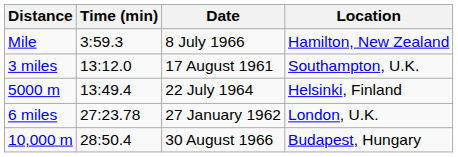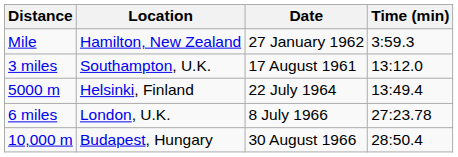 <table class="wikitable">
 <tr>
 <th>Distance</th>
+<th>Location</th>
+<th>Date</th>
 <th>Time (min)</th>
-<th>Date</th>
-<th>Location</th>
 </tr>
 <tr>
 <td><a href='#'>Mile</a></td>
+<td><a href='#'>Hamilton, New Zealand</a></td>
+<td>27 January 1962</td>
 <td>3:59.3</td>
-<td>8 July 1966</td>
-<td><a href='#'>Hamilton, New Zealand</a></td>
 </tr>
 <tr>
 <td><a href='#'>3 miles</a></td>
+<td><a href='#'>Southampton</a>, U.K.</td>
+<td>17 August 1961</td>
 <td>13:12.0</td>
-<td>17 August 1961</td>
-<td><a href='#'>Southampton</a>, U.K.</td>
 </tr>
 <tr>
 <td><a href='#'>5000 m</a></td>
+<td><a href='#'>Helsinki</a>, Finland</td>
+<td>22 July 1964</td>
 <td>13:49.4</td>
-<td>22 July 1964</td>
-<td><a href='#'>Helsinki</a>, Finland</td>
 </tr>
 <tr>
 <td><a href='#'>6 miles</a></td>
+<td><a href='#'>London</a>, U.K.</td>
+<td>8 July 1966</td>
 <td>27:23.78</td>
-<td>27 January 1962</td>
-<td><a href='#'>London</a>, U.K.</td>
 </tr>
 <tr>
 <td><a href='#'>10,000 m</a></td>
+<td><a href='#'>Budapest</a>, Hungary</td>
+<td>30 August 1966</td>
 <td>28:50.4</td>
-<td>30 August 1966</td>
-<td><a href='#'>Budapest</a>, Hungary</td>
 </tr>
 </table>
